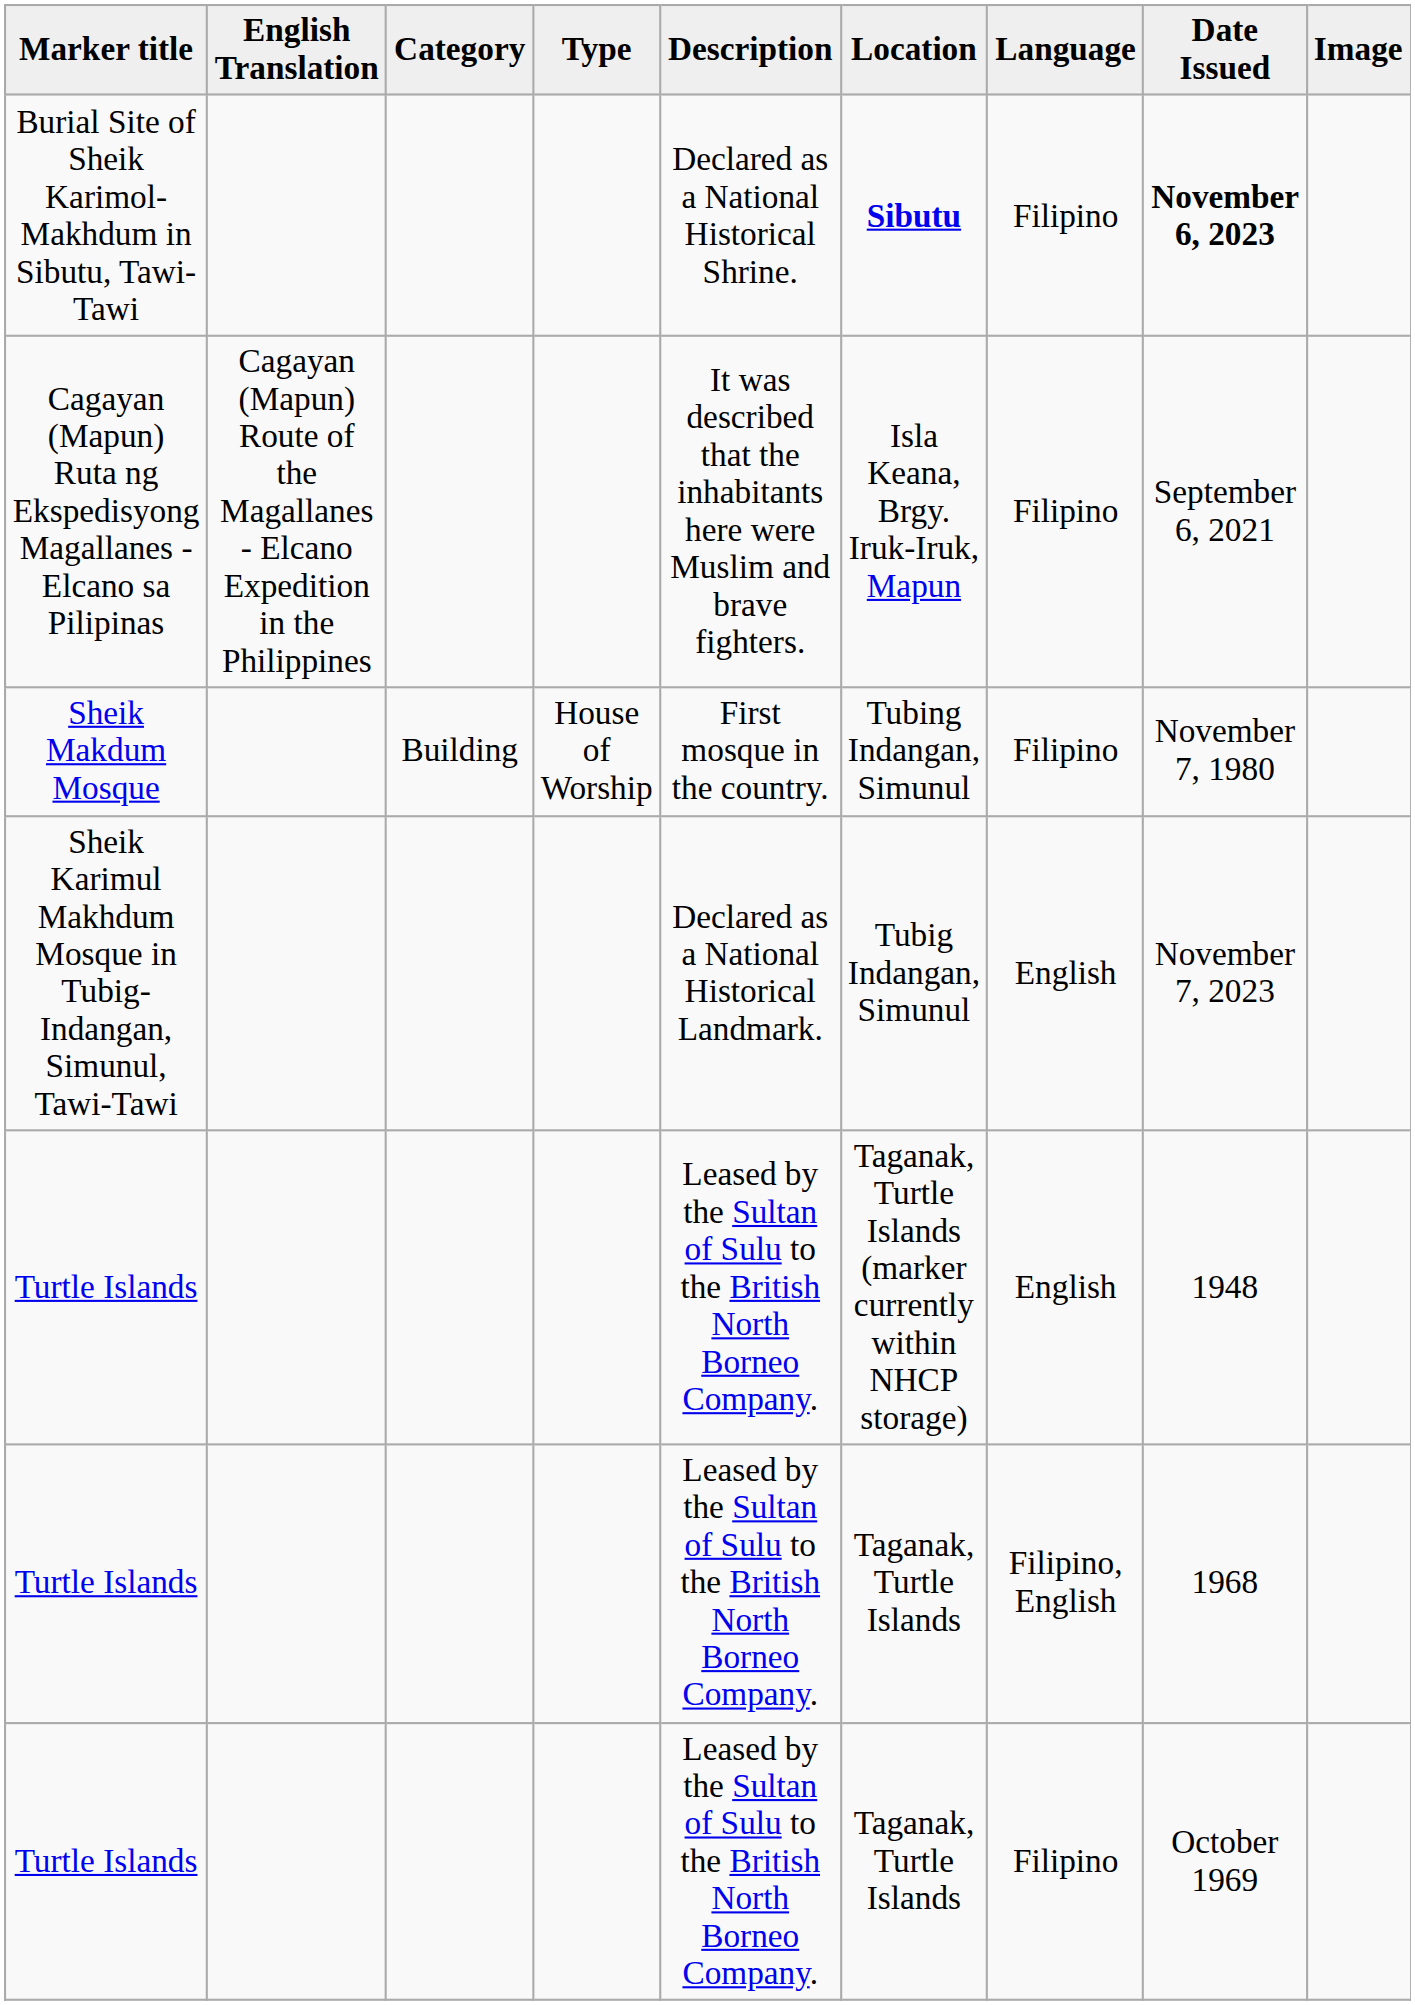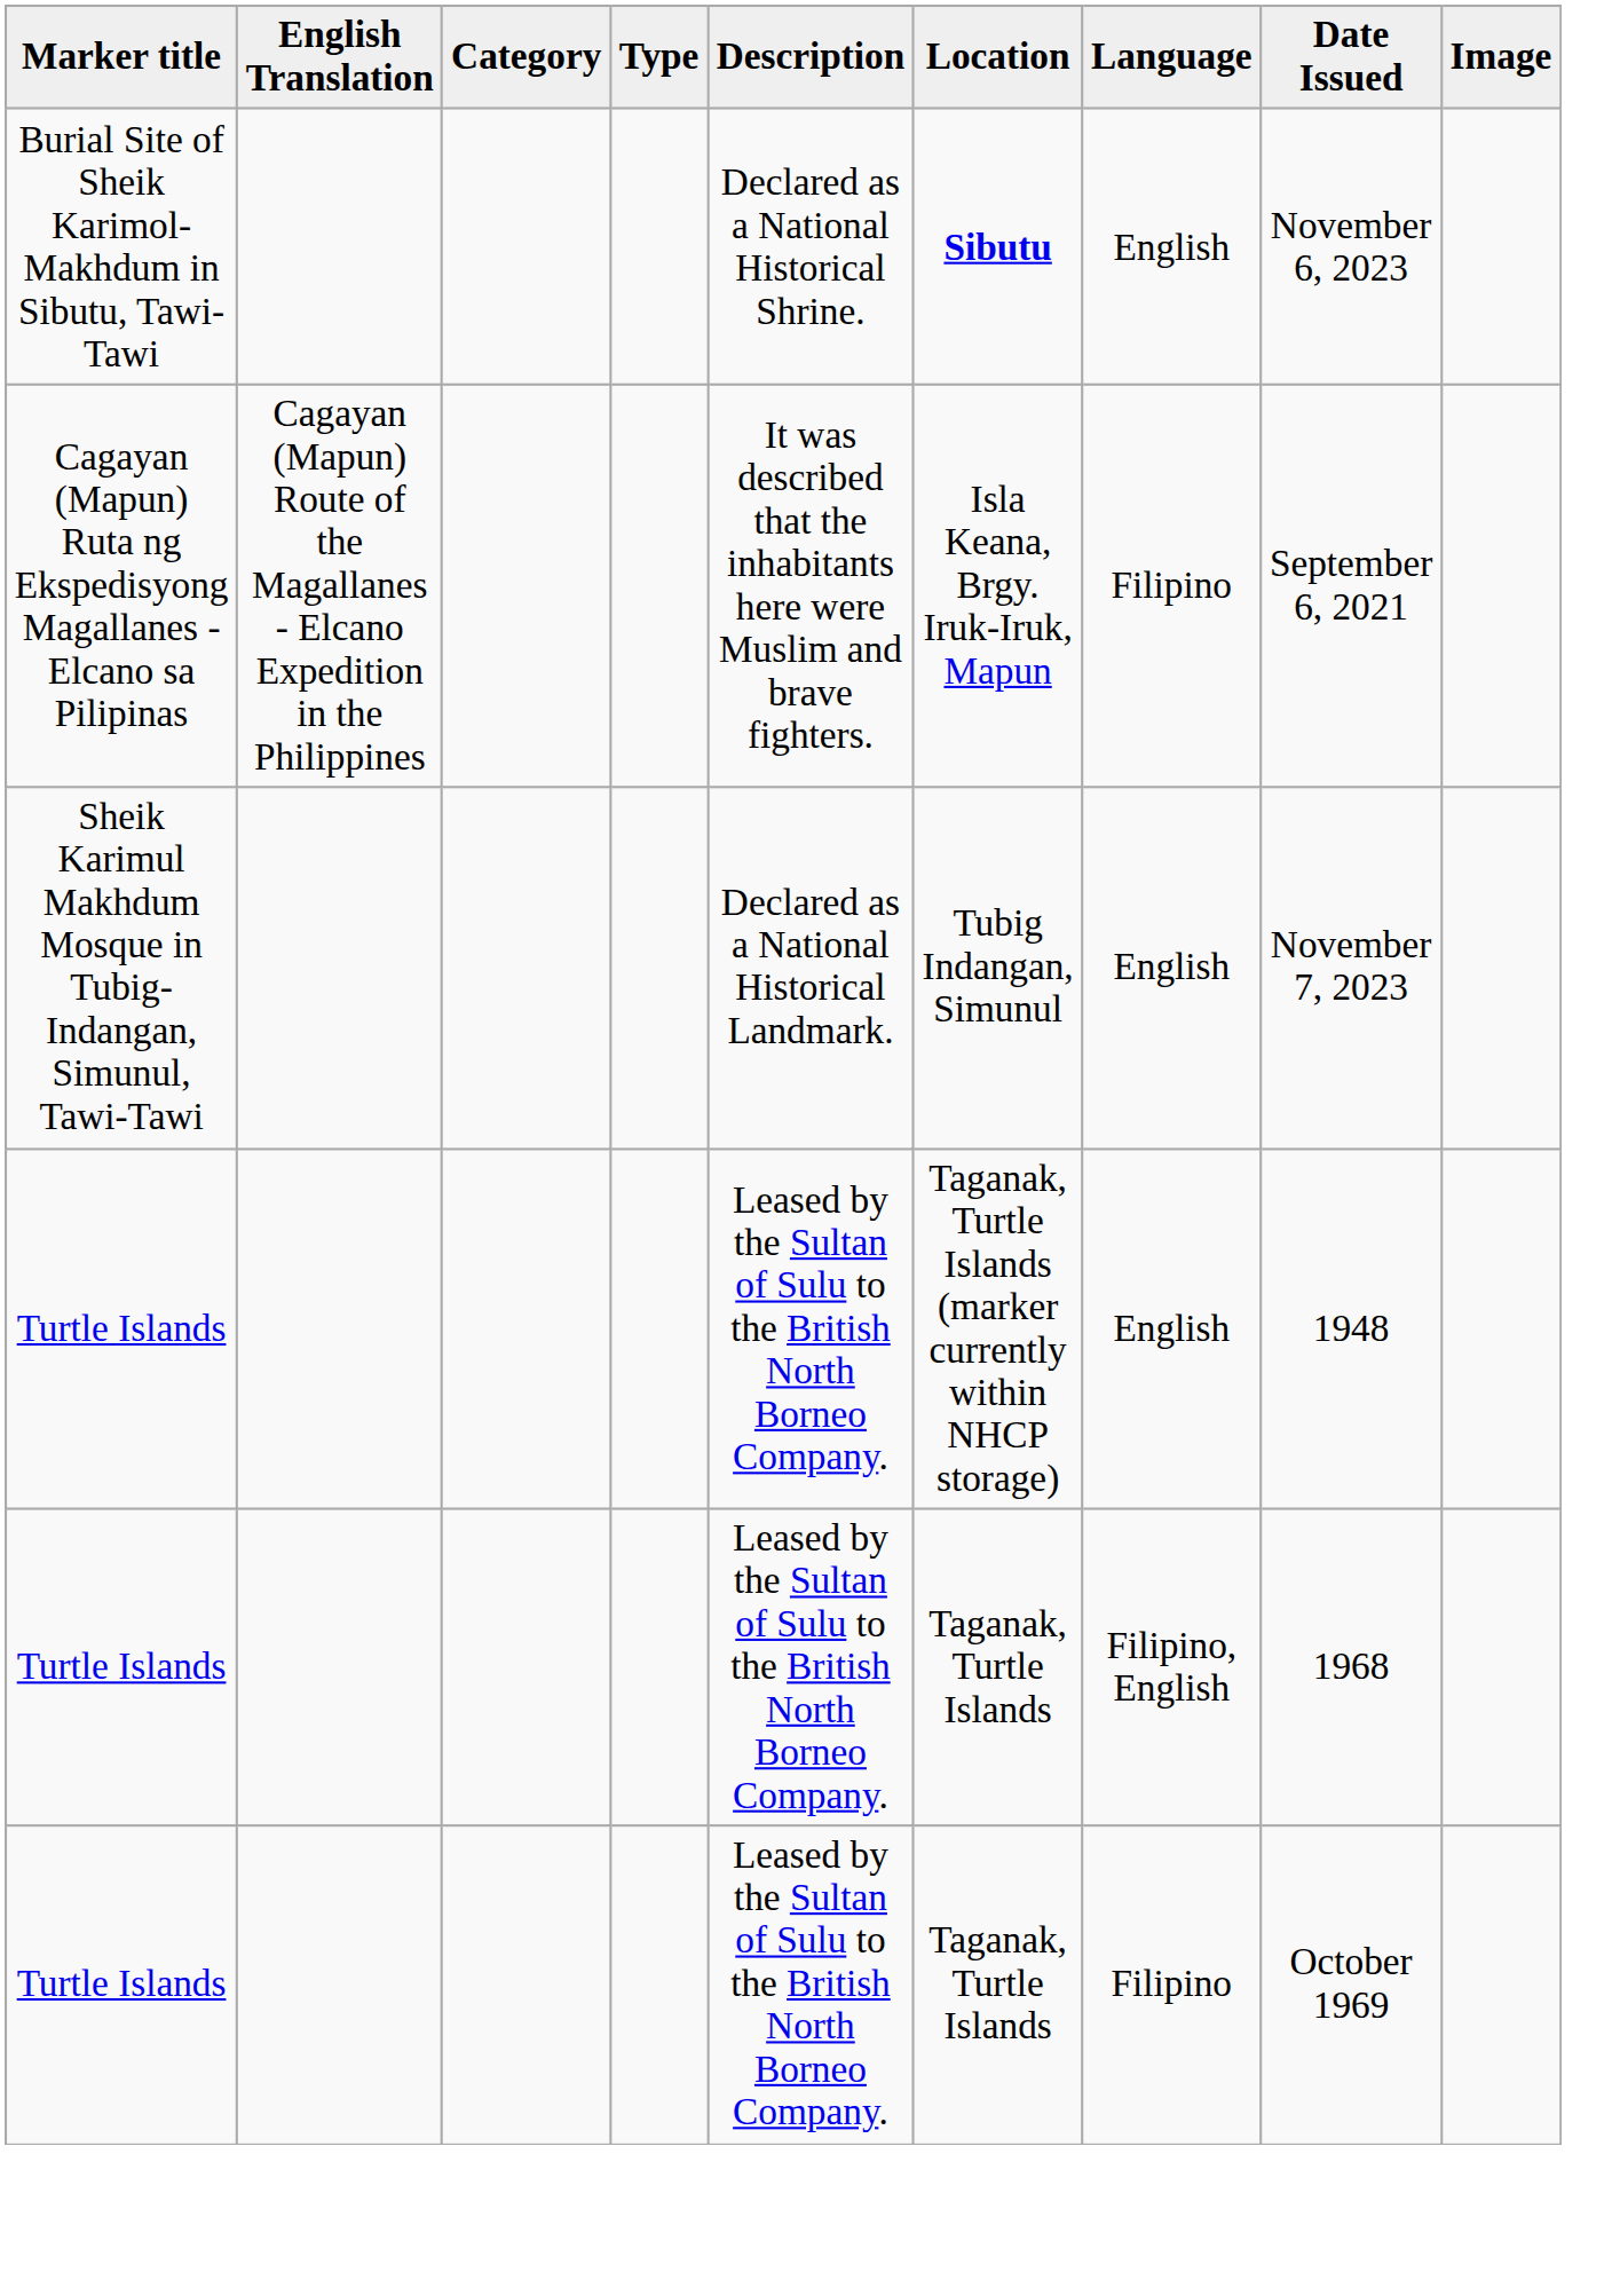 <table class="wikitable" style="width:90%; text-align:center;">
 <tr>
 <th style="width:20%; background:#efefef;">Marker title</th>
 <th style="width:20%; background:#efefef;">English Translation</th>
 <th style="width:10%; background:#efefef;">Category</th>
 <th style="width:10%; background:#efefef;">Type</th>
 <th style="width:20%; background:#efefef;">Description</th>
 <th style="width:20%; background:#efefef;">Location</th>
 <th style="width:10%; background:#efefef;">Language</th>
 <th style="width:10%; background:#efefef;">Date Issued</th>
 <th style="width:10%; background:#efefef;">Image</th>
 </tr>
 <tr>
 <td>Burial Site of Sheik Karimol-Makhdum in Sibutu, Tawi-Tawi</td>
 <td></td>
 <td></td>
 <td></td>
 <td>Declared as a National Historical Shrine.</td>
 <td><strong><a href='#'>Sibutu</a></strong></td>
-<td>Filipino</td>
-<td><strong>November 6, 2023</strong></td>
+<td>English</td>
+<td>November 6, 2023</td>
 <td></td>
 </tr>
 <tr>
 <td>Cagayan (Mapun)<br>Ruta ng Ekspedisyong Magallanes - Elcano sa Pilipinas</td>
 <td>Cagayan (Mapun)<br>Route of the Magallanes - Elcano Expedition in the Philippines</td>
 <td></td>
 <td></td>
 <td>It was described that the inhabitants here were Muslim and brave fighters.</td>
 <td>Isla Keana, Brgy. Iruk-Iruk, <a href='#'>Mapun</a></td>
 <td>Filipino</td>
 <td>September 6, 2021</td>
-<td></td>
-</tr>
-<tr>
-<td><a href='#'>Sheik Makdum Mosque</a></td>
-<td></td>
-<td>Building</td>
-<td>House of Worship</td>
-<td>First mosque in the country.</td>
-<td>Tubing Indangan, Simunul</td>
-<td>Filipino</td>
-<td>November 7, 1980</td>
 <td></td>
 </tr>
 <tr>
 <td>Sheik Karimul Makhdum Mosque in Tubig-Indangan, Simunul, Tawi-Tawi</td>
 <td></td>
 <td></td>
 <td></td>
 <td>Declared as a National Historical Landmark.</td>
 <td>Tubig Indangan, Simunul</td>
 <td>English</td>
 <td>November 7, 2023</td>
 <td></td>
 </tr>
 <tr>
 <td><a href='#'>Turtle Islands</a></td>
 <td></td>
 <td></td>
 <td></td>
 <td>Leased by the <a href='#'>Sultan of Sulu</a> to the <a href='#'>British North Borneo Company</a>.</td>
 <td>Taganak, Turtle Islands (marker currently within NHCP storage)</td>
 <td>English</td>
 <td>1948</td>
 <td></td>
 </tr>
 <tr>
 <td><a href='#'>Turtle Islands</a></td>
 <td></td>
 <td></td>
 <td></td>
 <td>Leased by the <a href='#'>Sultan of Sulu</a> to the <a href='#'>British North Borneo Company</a>.</td>
 <td>Taganak, Turtle Islands</td>
 <td>Filipino, English</td>
 <td>1968</td>
 <td></td>
 </tr>
 <tr>
 <td><a href='#'>Turtle Islands</a></td>
 <td></td>
 <td></td>
 <td></td>
 <td>Leased by the <a href='#'>Sultan of Sulu</a> to the <a href='#'>British North Borneo Company</a>.</td>
 <td>Taganak, Turtle Islands</td>
 <td>Filipino</td>
 <td>October 1969</td>
 <td></td>
 </tr>
 </table>
